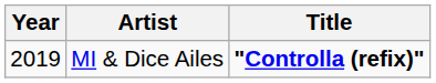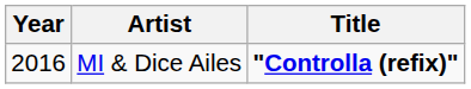 <table class="wikitable sortable">
 <tr>
 <th>Year</th>
 <th>Artist</th>
 <th>Title</th>
 </tr>
 <tr>
-<td>2019</td>
+<td>2016</td>
 <td><a href='#'>MI</a> & Dice Ailes</td>
 <td><strong>"<a href='#'>Controlla</a> (refix)"</strong></td>
 </tr>
 </table>
